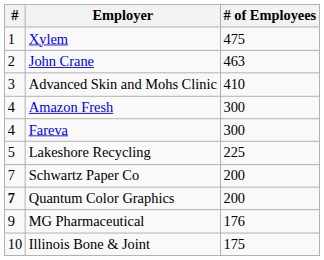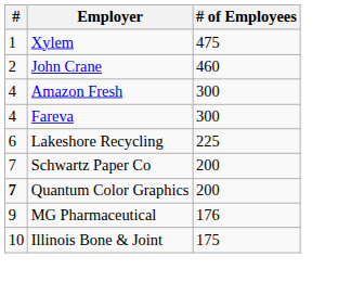 <table class="wikitable" border="1">
 <tr>
 <th>#</th>
 <th>Employer</th>
 <th># of Employees</th>
 </tr>
 <tr>
 <td>1</td>
 <td><a href='#'>Xylem</a></td>
 <td>475</td>
 </tr>
 <tr>
 <td>2</td>
 <td><a href='#'>John Crane</a></td>
-<td>463</td>
-</tr>
-<tr>
-<td>3</td>
-<td>Advanced Skin and Mohs Clinic</td>
-<td>410</td>
+<td>460</td>
 </tr>
 <tr>
 <td>4</td>
 <td><a href='#'>Amazon Fresh</a></td>
 <td>300</td>
 </tr>
 <tr>
 <td>4</td>
 <td><a href='#'>Fareva</a></td>
 <td>300</td>
 </tr>
 <tr>
-<td>5</td>
+<td>6</td>
 <td>Lakeshore Recycling</td>
 <td>225</td>
 </tr>
 <tr>
 <td>7</td>
 <td>Schwartz Paper Co</td>
 <td>200</td>
 </tr>
 <tr>
 <td><strong>7</strong></td>
 <td>Quantum Color Graphics</td>
 <td>200</td>
 </tr>
 <tr>
 <td>9</td>
 <td>MG Pharmaceutical</td>
 <td>176</td>
 </tr>
 <tr>
 <td>10</td>
 <td>Illinois Bone & Joint</td>
 <td>175</td>
 </tr>
 </table>
